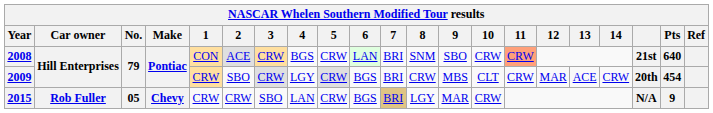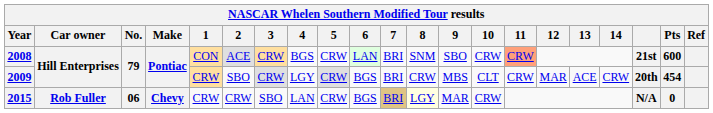 <table class="wikitable" style="text-align:center; font-size:75%">
 <tr>
 <th colspan=21><a href='#'>NASCAR Whelen Southern Modified Tour</a> results</th>
 </tr>
 <tr>
 <th>Year</th>
 <th>Car owner</th>
 <th>No.</th>
 <th>Make</th>
 <th>1</th>
 <th>2</th>
 <th>3</th>
 <th>4</th>
 <th>5</th>
 <th>6</th>
 <th>7</th>
 <th>8</th>
 <th>9</th>
 <th>10</th>
 <th>11</th>
 <th>12</th>
 <th>13</th>
 <th>14</th>
 <th></th>
 <th>Pts</th>
 <th>Ref</th>
 </tr>
 <tr>
 <th><a href='#'>2008</a></th>
 <th rowspan=2>Hill Enterprises</th>
 <th rowspan=2>79</th>
 <th rowspan=2><a href='#'>Pontiac</a></th>
 <td style="background:#FFDF9F;"><a href='#'>CON</a><br></td>
 <td style="background:#DFDFDF;"><a href='#'>ACE</a><br></td>
 <td style="background:#FFDF9F;"><a href='#'>CRW</a><br></td>
 <td><a href='#'>BGS</a></td>
 <td><a href='#'>CRW</a></td>
 <td style="background:#DFFFDF;"><a href='#'>LAN</a><br></td>
 <td><a href='#'>BRI</a></td>
 <td><a href='#'>SNM</a></td>
 <td><a href='#'>SBO</a></td>
 <td><a href='#'>CRW</a></td>
 <td style="background: lightsalmon;"><a href='#'>CRW</a></td>
 <td colspan=3></td>
 <th>21st</th>
-<th>640</th>
+<th>600</th>
 <th></th>
 </tr>
 <tr>
 <th><a href='#'>2009</a></th>
 <td style="background:#FFDF9F;"><a href='#'>CRW</a><br></td>
 <td><a href='#'>SBO</a></td>
 <td style="background:#DFDFDF;"><a href='#'>CRW</a><br></td>
 <td><a href='#'>LGY</a></td>
 <td style="background:#DFDFDF;"><a href='#'>CRW</a><br></td>
 <td><a href='#'>BGS</a></td>
 <td><a href='#'>BRI</a></td>
 <td><a href='#'>CRW</a></td>
 <td><a href='#'>MBS</a></td>
 <td><a href='#'>CLT</a></td>
 <td><a href='#'>CRW</a></td>
 <td><a href='#'>MAR</a></td>
 <td><a href='#'>ACE</a></td>
 <td><a href='#'>CRW</a></td>
 <th>20th</th>
 <th>454</th>
 <th></th>
 </tr>
 <tr>
 <th><a href='#'>2015</a></th>
 <th><a href='#'>Rob Fuller</a></th>
-<th>05</th>
+<th>06</th>
 <th><a href='#'>Chevy</a></th>
 <td><a href='#'>CRW</a></td>
 <td><a href='#'>CRW</a></td>
 <td><a href='#'>SBO</a></td>
 <td><a href='#'>LAN</a></td>
 <td><a href='#'>CRW</a></td>
 <td><a href='#'>BGS</a></td>
 <td style="background:#DFC484;"><a href='#'>BRI</a><br></td>
-<td><a href='#'>LGY</a></td>
+<td style="background: lightyellow;"><a href='#'>LGY</a></td>
 <td><a href='#'>MAR</a></td>
 <td><a href='#'>CRW</a></td>
 <td colspan=4></td>
 <th>N/A</th>
-<th>9</th>
+<th>0</th>
 <th></th>
 </tr>
 </table>
